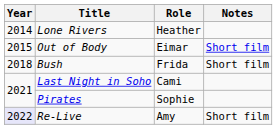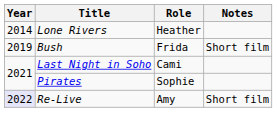 <table class="wikitable sortable">
 <tr>
 <th>Year</th>
 <th>Title</th>
 <th>Role</th>
 <th class="unsortable">Notes</th>
 </tr>
 <tr>
 <td>2014</td>
 <td><em>Lone Rivers</em></td>
 <td>Heather</td>
 <td></td>
 </tr>
 <tr>
-<td>2015</td>
-<td><em>Out of Body</em></td>
-<td>Eimar</td>
-<td><a href='#'>Short film</a></td>
-</tr>
-<tr>
-<td>2018</td>
+<td>2019</td>
 <td><em>Bush</em></td>
 <td>Frida</td>
 <td>Short film</td>
 </tr>
 <tr>
 <td rowspan="2">2021</td>
 <td><em><a href='#'>Last Night in Soho</a></em></td>
 <td>Cami</td>
 <td></td>
 </tr>
 <tr>
 <td><em><a href='#'>Pirates</a></em></td>
 <td>Sophie</td>
 <td></td>
 </tr>
 <tr>
 <td style="background: lavender;">2022</td>
 <td><em>Re-Live</em></td>
 <td>Amy</td>
 <td>Short film</td>
 </tr>
 </table>
